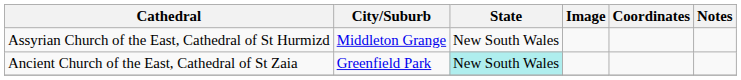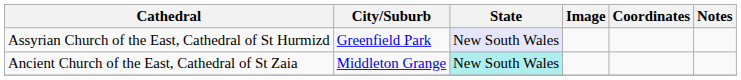 <table class="wikitable sortable">
 <tr>
 <th>Cathedral</th>
 <th>City/Suburb</th>
 <th>State</th>
 <th>Image</th>
 <th>Coordinates</th>
 <th>Notes</th>
 </tr>
 <tr>
 <td>Assyrian Church of the East, Cathedral of St Hurmizd</td>
-<td><a href='#'>Middleton Grange</a></td>
-<td>New South Wales</td>
+<td><a href='#'>Greenfield Park</a></td>
+<td style="background: lavender;">New South Wales</td>
 <td></td>
 <td><small></small></td>
 <td></td>
 </tr>
 <tr>
 <td>Ancient Church of the East, Cathedral of St Zaia</td>
-<td><a href='#'>Greenfield Park</a></td>
+<td><a href='#'>Middleton Grange</a></td>
 <td style="background: paleturquoise;">New South Wales</td>
 <td></td>
 <td><small></small></td>
 <td></td>
 </tr>
 <tr>
 </tr>
 </table>
